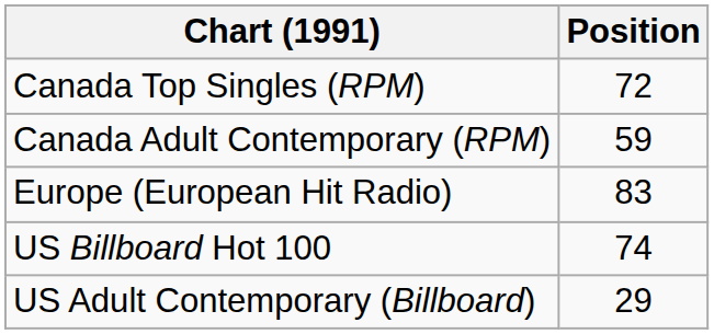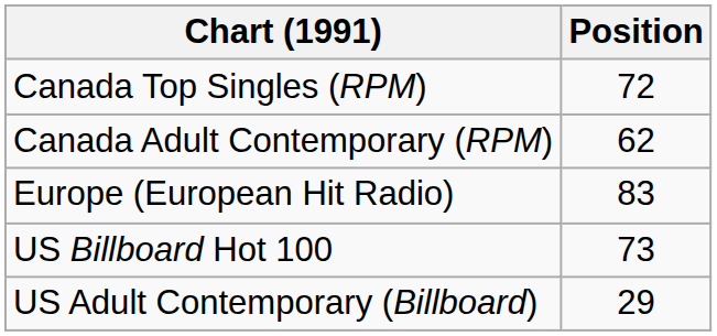 <table class="wikitable sortable">
 <tr>
 <th>Chart (1991)</th>
 <th>Position</th>
 </tr>
 <tr>
 <td>Canada Top Singles (<em>RPM</em>)</td>
 <td align="center">72</td>
 </tr>
 <tr>
 <td>Canada Adult Contemporary (<em>RPM</em>)</td>
-<td align="center">59</td>
+<td align="center">62</td>
 </tr>
 <tr>
 <td>Europe (European Hit Radio)</td>
 <td align="center">83</td>
 </tr>
 <tr>
 <td>US <em>Billboard</em> Hot 100</td>
-<td align="center">74</td>
+<td align="center">73</td>
 </tr>
 <tr>
 <td>US Adult Contemporary (<em>Billboard</em>)</td>
 <td align="center">29</td>
 </tr>
 </table>
